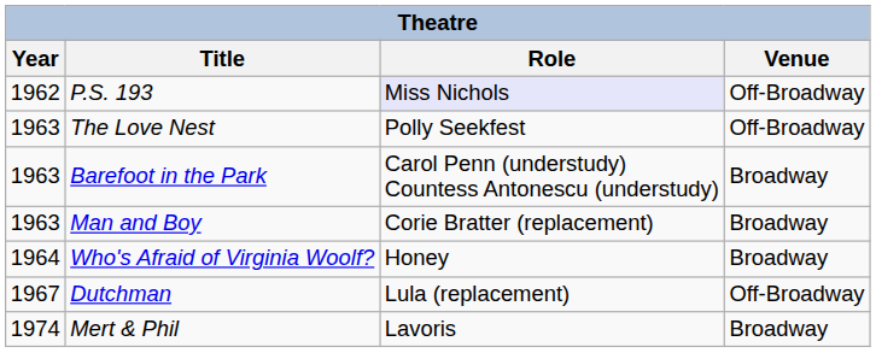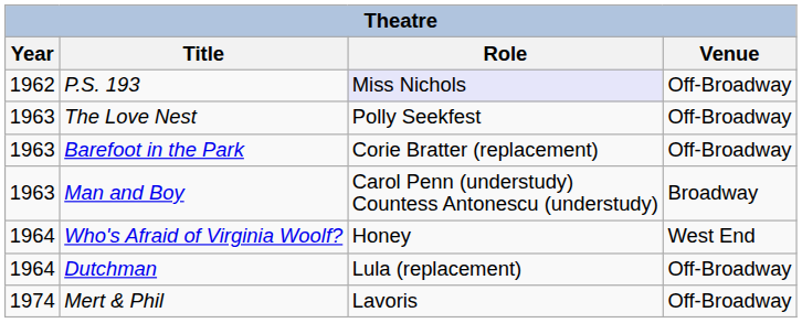 <table class="wikitable">
 <tr>
 <th colspan="4" style="background: LightSteelBlue;">Theatre</th>
 </tr>
 <tr>
 <th>Year</th>
 <th>Title</th>
 <th>Role</th>
 <th>Venue</th>
 </tr>
 <tr>
 <td>1962</td>
 <td><em>P.S. 193</em></td>
 <td style="background: lavender;">Miss Nichols</td>
 <td>Off-Broadway</td>
 </tr>
 <tr>
 <td>1963</td>
 <td><em>The Love Nest</em></td>
 <td>Polly Seekfest</td>
 <td>Off-Broadway</td>
 </tr>
 <tr>
 <td>1963</td>
 <td><em><a href='#'>Barefoot in the Park</a></em></td>
-<td>Carol Penn (understudy)<br>Countess Antonescu (understudy)</td>
-<td>Broadway</td>
+<td>Corie Bratter (replacement)</td>
+<td>Off-Broadway</td>
 </tr>
 <tr>
 <td>1963</td>
 <td><em><a href='#'>Man and Boy</a></em></td>
-<td>Corie Bratter (replacement)</td>
+<td>Carol Penn (understudy)<br>Countess Antonescu (understudy)</td>
 <td>Broadway</td>
 </tr>
 <tr>
 <td>1964</td>
 <td><em><a href='#'>Who's Afraid of Virginia Woolf?</a></em></td>
 <td>Honey</td>
-<td>Broadway</td>
+<td>West End</td>
 </tr>
 <tr>
-<td>1967</td>
+<td>1964</td>
 <td><em><a href='#'>Dutchman</a></em></td>
 <td>Lula (replacement)</td>
 <td>Off-Broadway</td>
 </tr>
 <tr>
 <td>1974</td>
 <td><em>Mert & Phil</em></td>
 <td>Lavoris</td>
-<td>Broadway</td>
+<td>Off-Broadway</td>
 </tr>
 </table>
